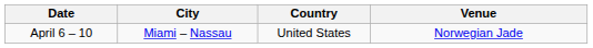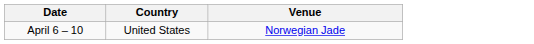 <table class="wikitable" style="text-align:center;">
 <tr>
 <th style="width:140px;">Date</th>
-<th style="width:175px;">City</th>
 <th style="width:140px;">Country</th>
 <th style="width:275px;">Venue</th>
 </tr>
 <tr>
 <td>April 6 – 10</td>
-<td><a href='#'>Miami</a> – <a href='#'>Nassau</a></td>
 <td>United States</td>
 <td><a href='#'>Norwegian Jade</a></td>
 </tr>
 </table>
